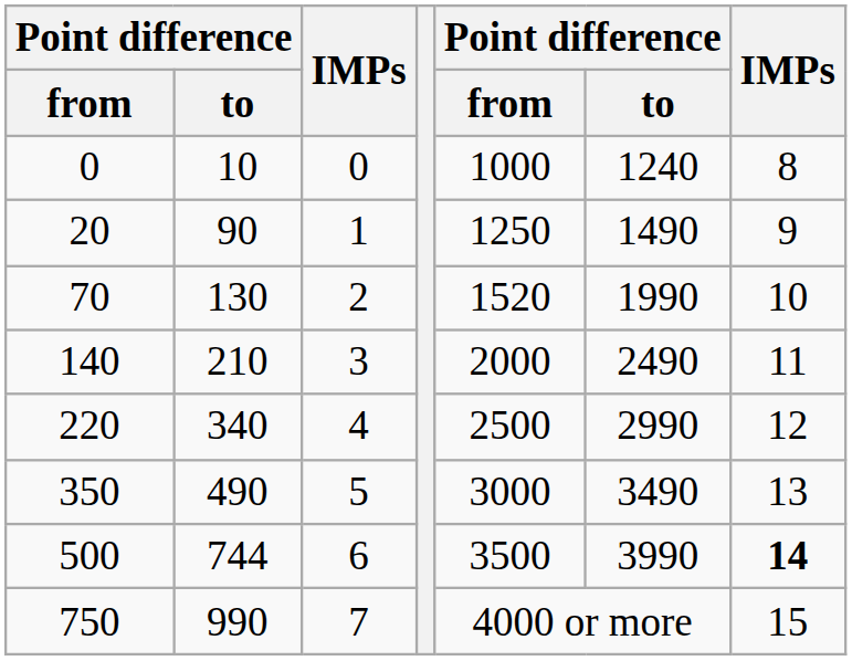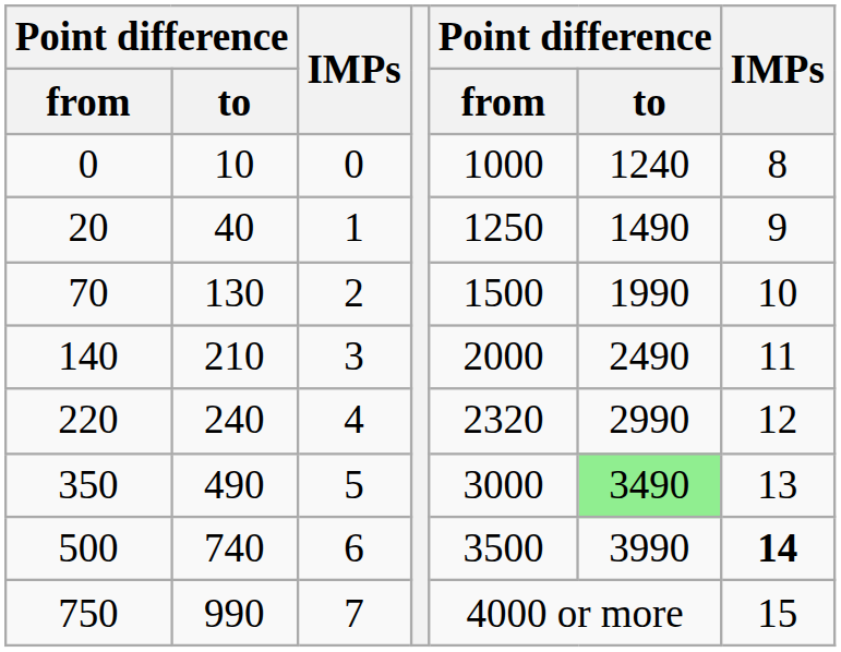 <table class="wikitable">
 <tr>
 <th colspan="2">Point difference</th>
 <th rowspan="2">IMPs</th>
 <th rowspan="10"></th>
 <th colspan="2">Point difference</th>
 <th rowspan="2">IMPs</th>
 </tr>
 <tr>
 <th>from</th>
 <th>to</th>
 <th>from</th>
 <th>to</th>
 </tr>
 <tr align=center>
 <td>0</td>
 <td>10</td>
 <td>0</td>
 <td>1000</td>
 <td>1240</td>
 <td>8</td>
 </tr>
 <tr align=center>
 <td>20</td>
-<td>90</td>
+<td>40</td>
 <td>1</td>
 <td>1250</td>
 <td>1490</td>
 <td>9</td>
 </tr>
 <tr align=center>
 <td>70</td>
 <td>130</td>
 <td>2</td>
-<td>1520</td>
+<td>1500</td>
 <td>1990</td>
 <td>10</td>
 </tr>
 <tr align=center>
 <td>140</td>
 <td>210</td>
 <td>3</td>
 <td>2000</td>
 <td>2490</td>
 <td>11</td>
 </tr>
 <tr align=center>
 <td>220</td>
-<td>340</td>
+<td>240</td>
 <td>4</td>
-<td>2500</td>
+<td>2320</td>
 <td>2990</td>
 <td>12</td>
 </tr>
 <tr align=center>
 <td>350</td>
 <td>490</td>
 <td>5</td>
 <td>3000</td>
-<td>3490</td>
+<td style="background: lightgreen;">3490</td>
 <td>13</td>
 </tr>
 <tr align=center>
 <td>500</td>
-<td>744</td>
+<td>740</td>
 <td>6</td>
 <td>3500</td>
 <td>3990</td>
 <td><strong>14</strong></td>
 </tr>
 <tr align=center>
 <td>750</td>
 <td>990</td>
 <td>7</td>
 <td colspan="2">4000 or more</td>
 <td>15</td>
 </tr>
 </table>
